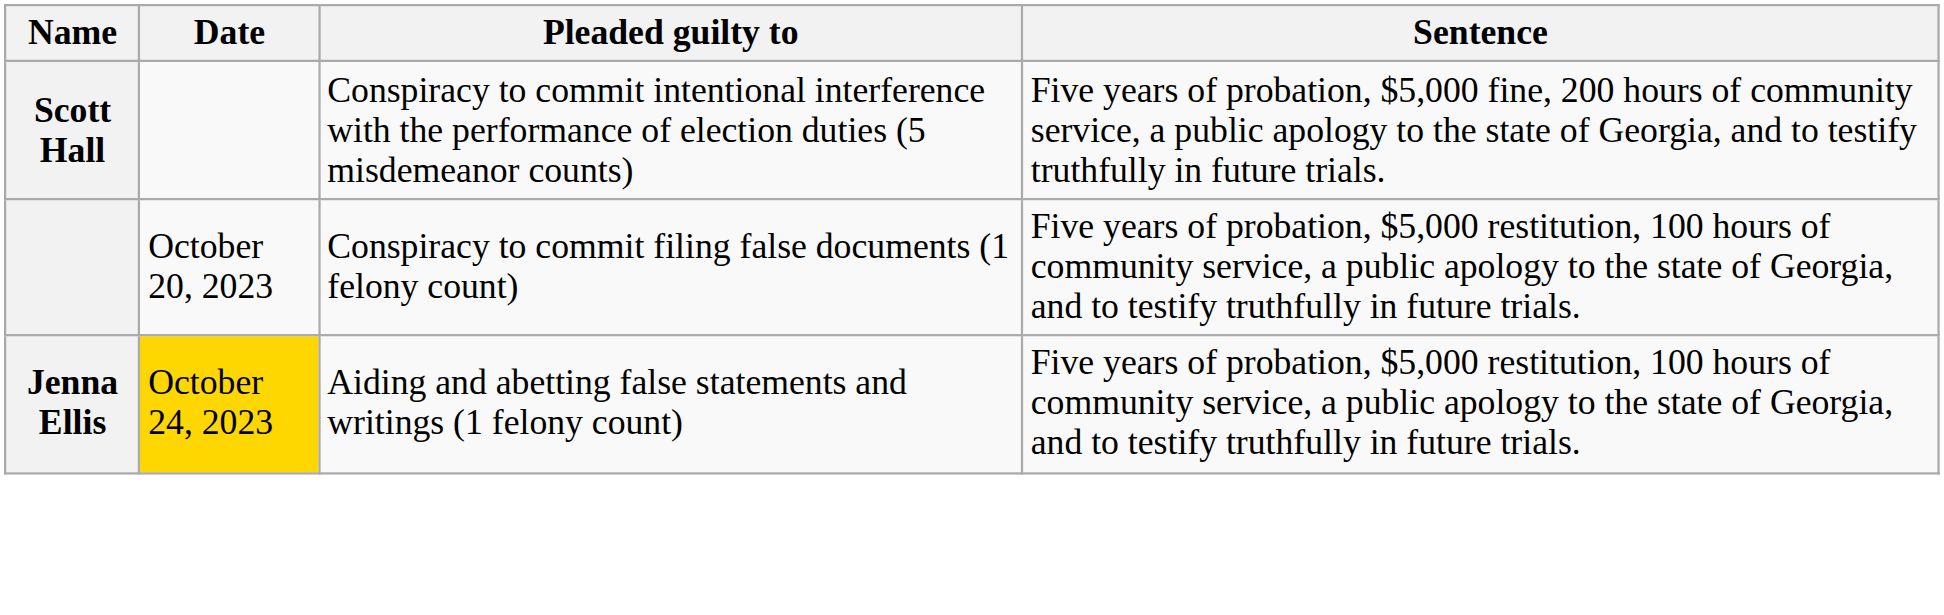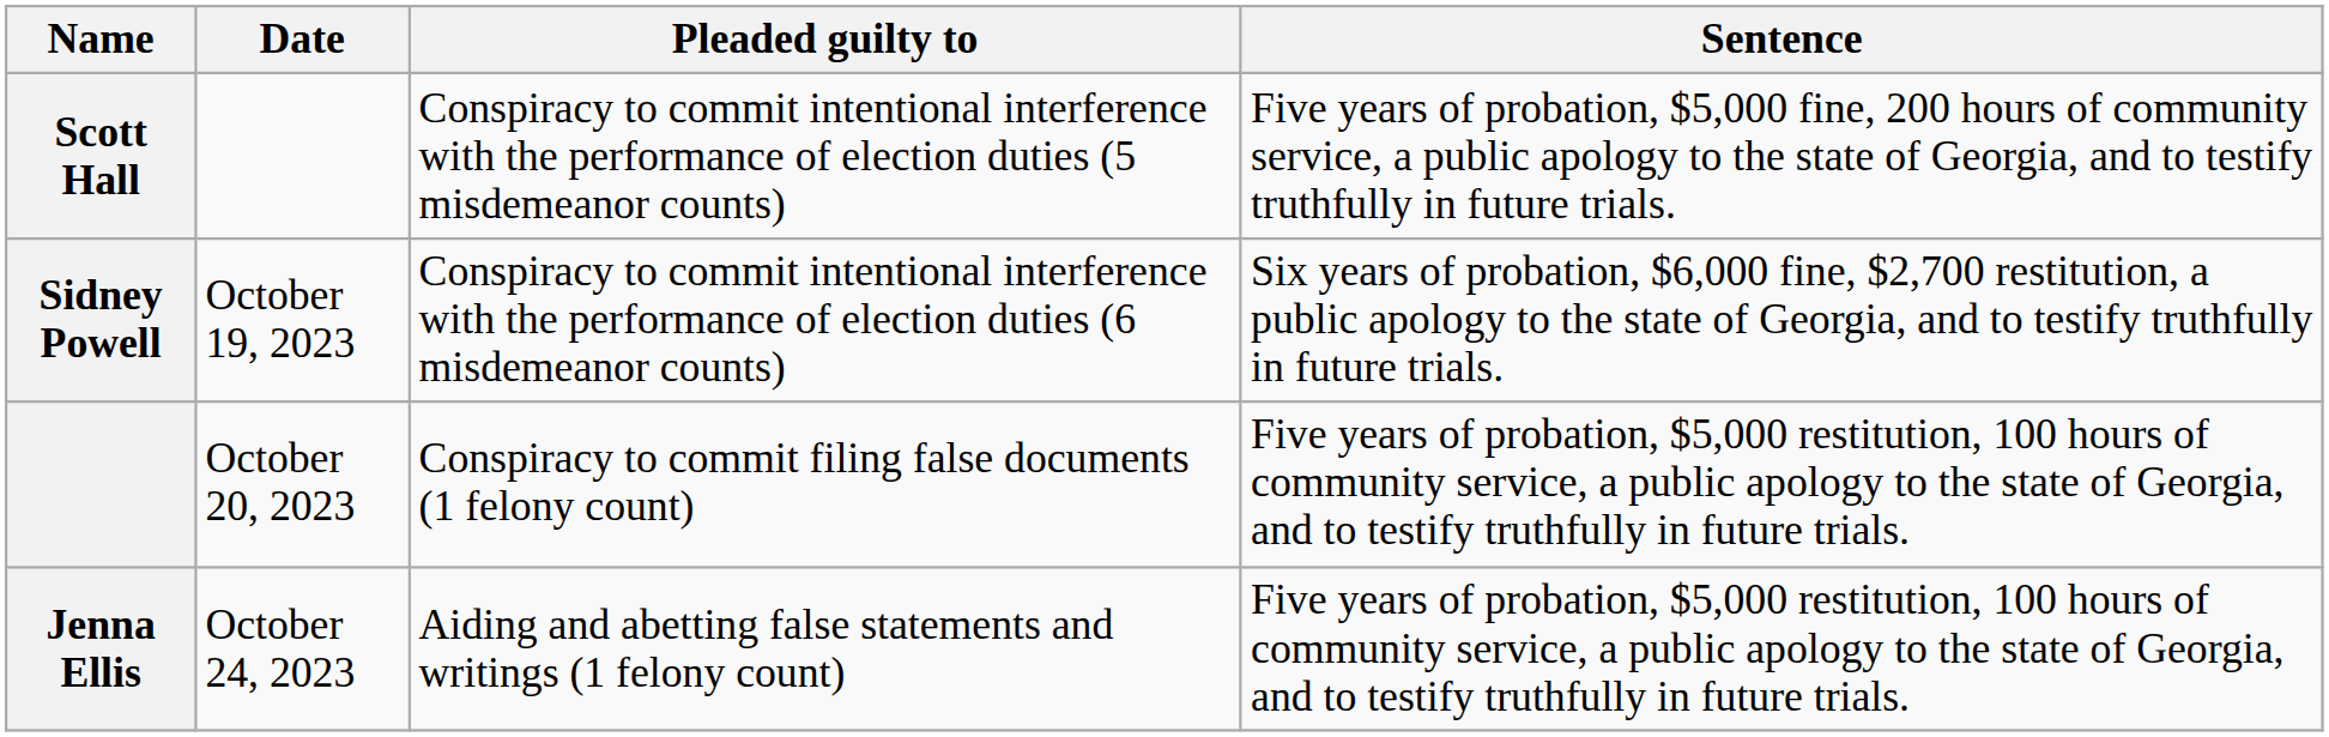 <table class="wikitable plainrowheaders">
 <tr>
 <th scope="col">Name</th>
 <th scope="col">Date</th>
 <th scope="col">Pleaded guilty to</th>
 <th scope="col">Sentence</th>
 </tr>
 <tr>
 <th scope="row">Scott Hall</th>
 <td></td>
 <td>Conspiracy to commit intentional interference with the performance of election duties (5 misdemeanor counts)</td>
 <td>Five years of probation, $5,000 fine, 200 hours of community service, a public apology to the state of Georgia, and to testify truthfully in future trials.</td>
 </tr>
 <tr>
+<th scope="row">Sidney Powell</th>
+<td>October 19, 2023</td>
+<td>Conspiracy to commit intentional interference with the performance of election duties (6 misdemeanor counts)</td>
+<td>Six years of probation, $6,000 fine, $2,700 restitution, a public apology to the state of Georgia, and to testify truthfully in future trials.</td>
+</tr>
+<tr>
 <th scope="row"></th>
 <td>October 20, 2023</td>
 <td>Conspiracy to commit filing false documents (1 felony count)</td>
 <td>Five years of probation, $5,000 restitution, 100 hours of community service, a public apology to the state of Georgia, and to testify truthfully in future trials.</td>
 </tr>
 <tr>
 <th scope="row">Jenna Ellis</th>
-<td style="background: gold;">October 24, 2023</td>
+<td>October 24, 2023</td>
 <td>Aiding and abetting false statements and writings (1 felony count)</td>
 <td>Five years of probation, $5,000 restitution, 100 hours of community service, a public apology to the state of Georgia, and to testify truthfully in future trials.</td>
 </tr>
 </table>
